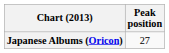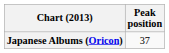 <table class="wikitable sortable plainrowheaders" style="text-align:center;">
 <tr>
 <th scope="col">Chart (2013)</th>
 <th scope="col">Peak<br>position</th>
 </tr>
 <tr>
 <th scope="row">Japanese Albums (<a href='#'>Oricon</a>)</th>
-<td>27</td>
+<td>37</td>
 </tr>
 </table>
